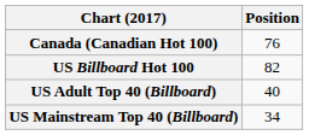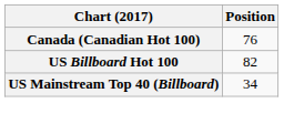 <table class="wikitable sortable plainrowheaders" style="text-align:center;">
 <tr>
 <th>Chart (2017)</th>
 <th>Position</th>
 </tr>
 <tr>
 <th scope="row">Canada (Canadian Hot 100)</th>
 <td>76</td>
 </tr>
 <tr>
 <th scope="row">US <em>Billboard</em> Hot 100</th>
 <td>82</td>
 </tr>
 <tr>
-<th scope="row">US  Adult Top 40 (<em>Billboard</em>)</th>
-<td>40</td>
-</tr>
-<tr>
 <th scope="row">US Mainstream Top 40 (<em>Billboard</em>)</th>
 <td>34</td>
 </tr>
 </table>
